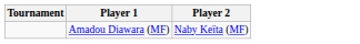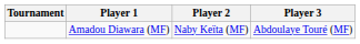 <table class="wikitable">
 <tr>
 <th>Tournament</th>
 <th>Player 1</th>
 <th>Player 2</th>
+<th>Player 3</th>
 </tr>
 <tr>
 <td></td>
 <td><a href='#'>Amadou Diawara</a> (<a href='#'>MF</a>)</td>
 <td><a href='#'>Naby Keïta</a> (<a href='#'>MF</a>)</td>
+<td><a href='#'>Abdoulaye Touré</a> (<a href='#'>MF</a>)</td>
 </tr>
 </table>
